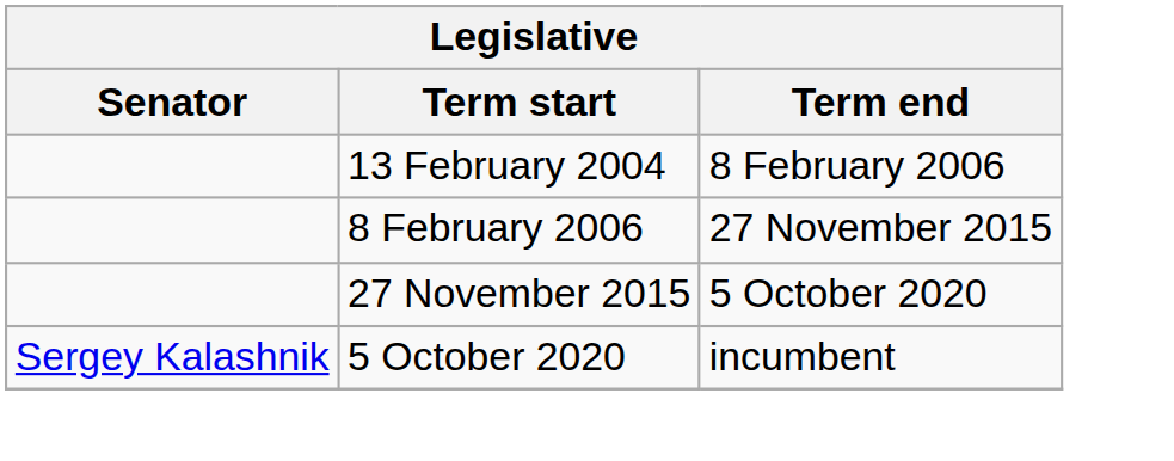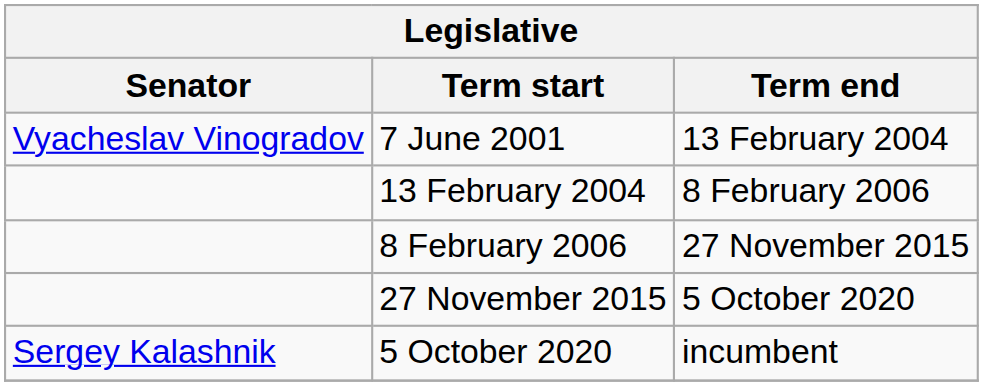 <table class="wikitable sortable">
 <tr>
 <th colspan=3>Legislative</th>
 </tr>
 <tr>
 <th>Senator</th>
 <th>Term start</th>
 <th>Term end</th>
+</tr>
+<tr>
+<td><a href='#'>Vyacheslav Vinogradov</a></td>
+<td>7 June 2001</td>
+<td>13 February 2004</td>
 </tr>
 <tr>
 <td></td>
 <td>13 February 2004</td>
 <td>8 February 2006</td>
 </tr>
 <tr>
 <td></td>
 <td>8 February 2006</td>
 <td>27 November 2015</td>
 </tr>
 <tr>
 <td></td>
 <td>27 November 2015</td>
 <td>5 October 2020</td>
 </tr>
 <tr>
 <td><a href='#'>Sergey Kalashnik</a></td>
 <td>5 October 2020</td>
 <td>incumbent</td>
 </tr>
 <tr>
 </tr>
 </table>
